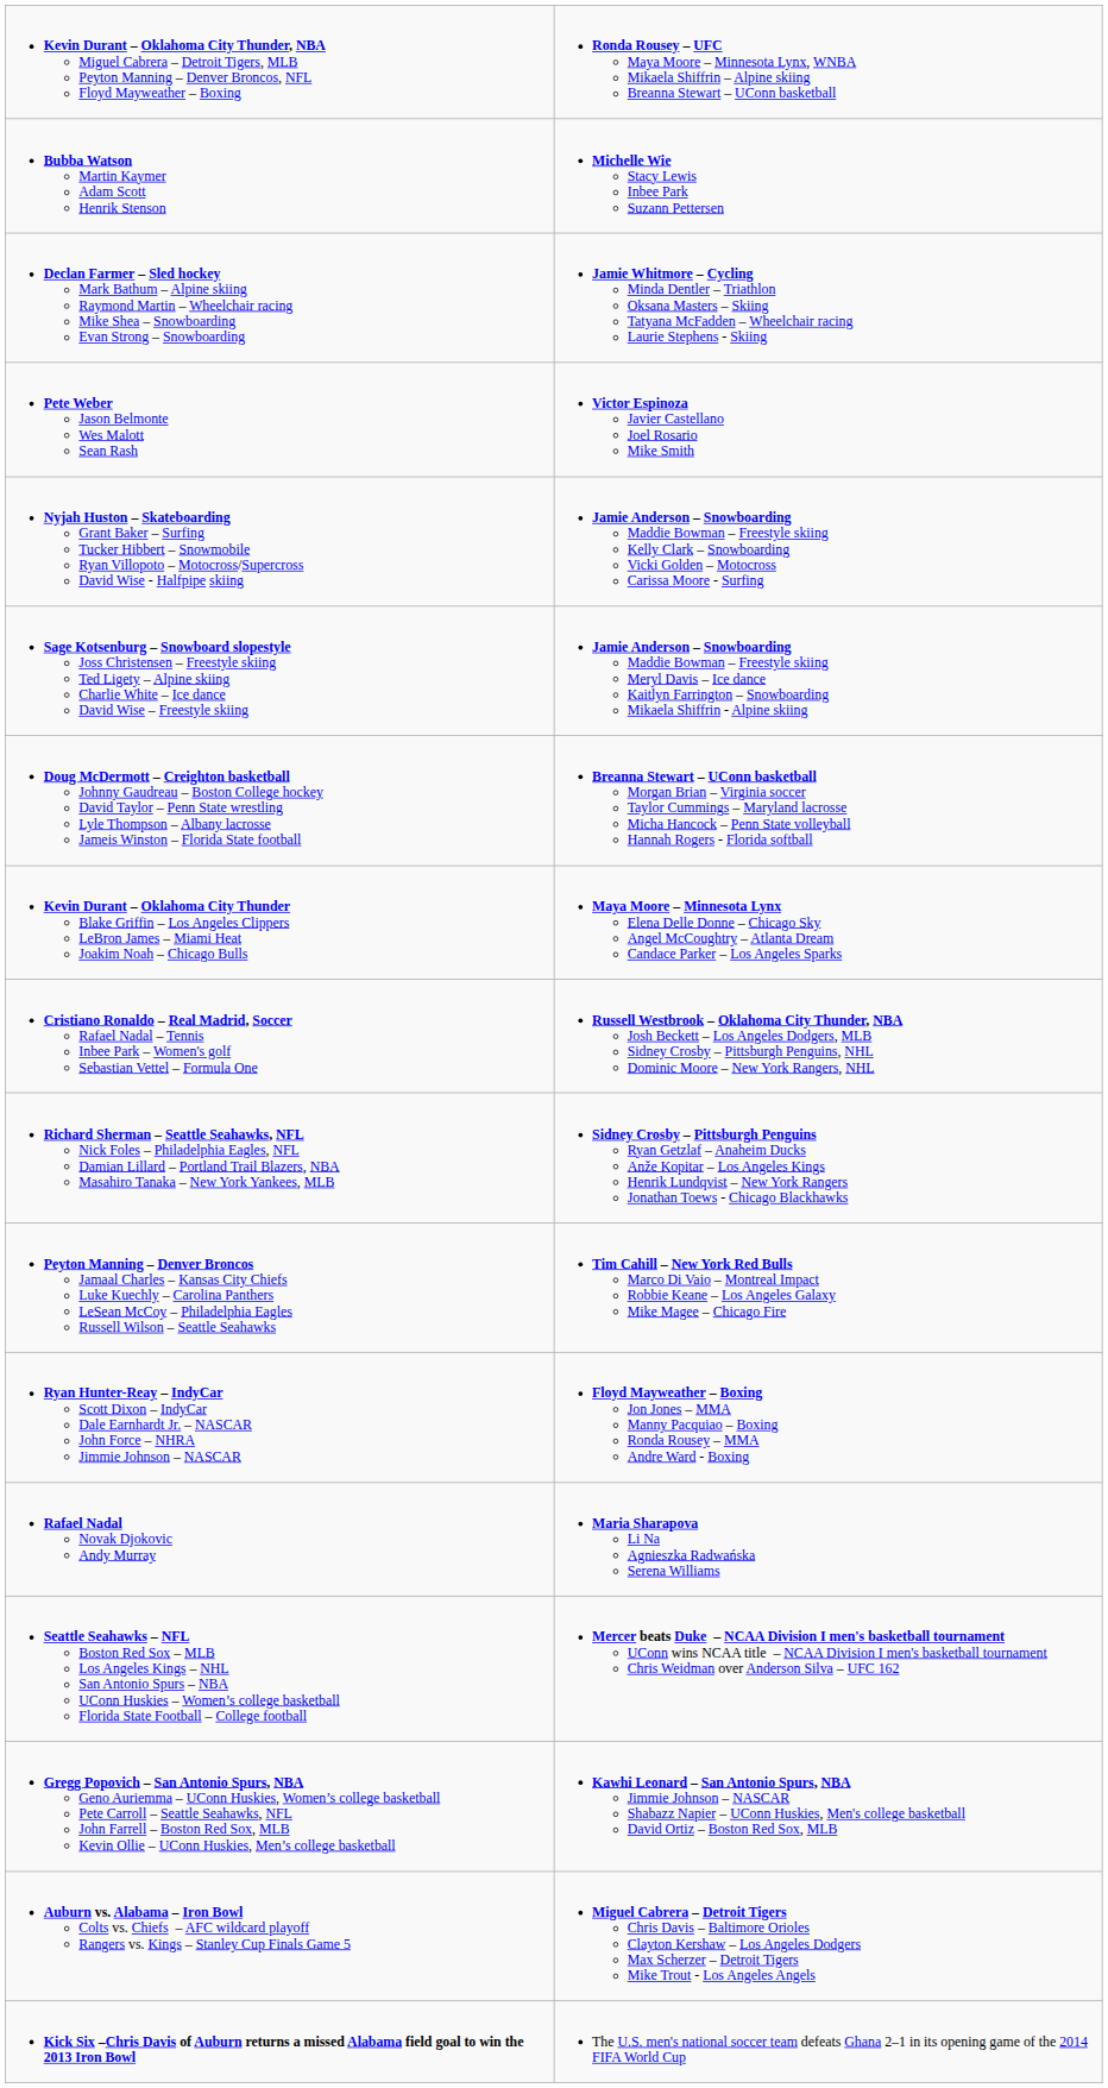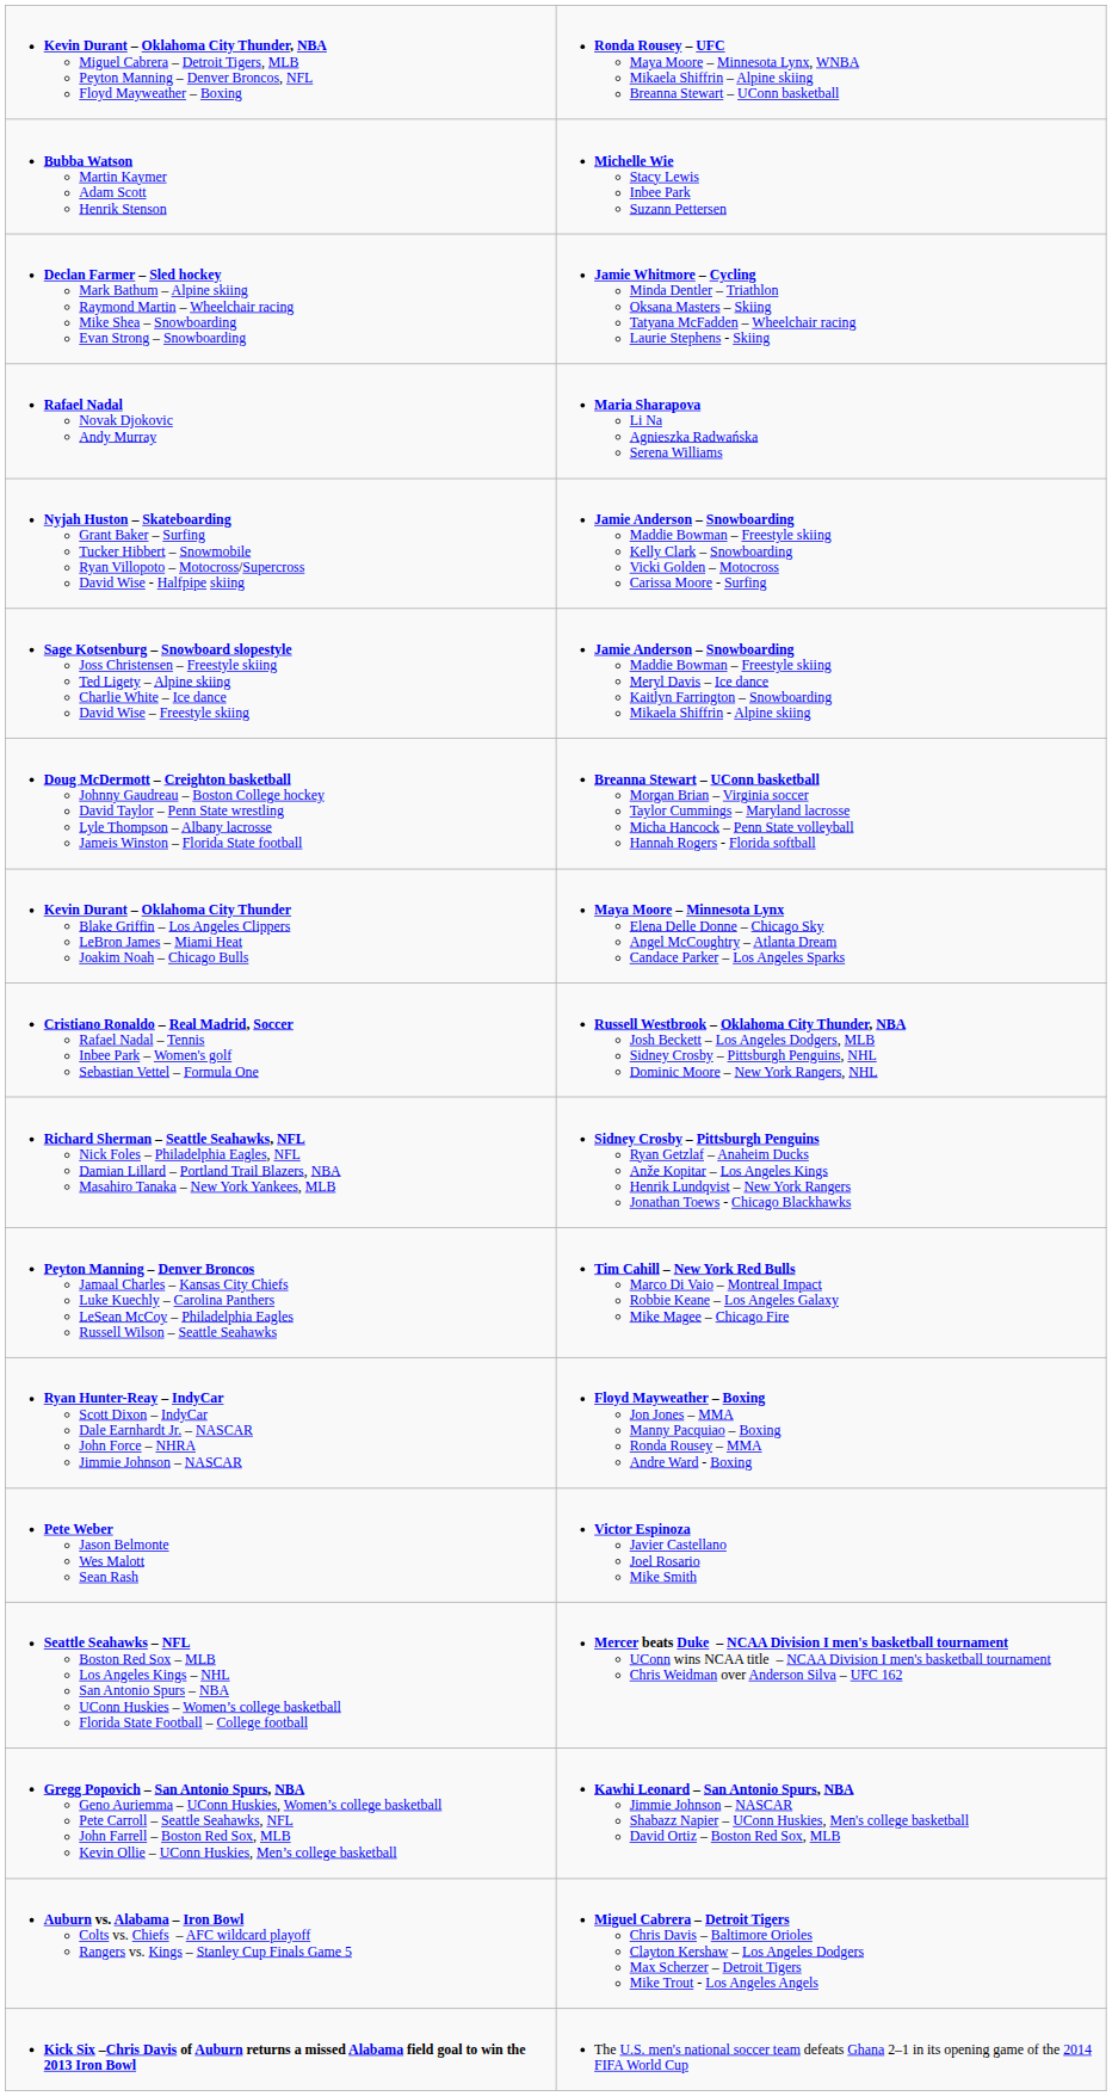 <table class=wikitable>
 <tr>
 <td valign="top" width="50%"><br><ul><li><strong><a href='#'>Kevin Durant</a> – <a href='#'>Oklahoma City Thunder</a>, <a href='#'>NBA</a></strong><ul><li><a href='#'>Miguel Cabrera</a> – <a href='#'>Detroit Tigers</a>, <a href='#'>MLB</a></li><li><a href='#'>Peyton Manning</a> – <a href='#'>Denver Broncos</a>, <a href='#'>NFL</a></li><li><a href='#'>Floyd Mayweather</a> – <a href='#'>Boxing</a></li></ul></li></ul></td>
 <td valign="top" width="50%"><br><ul><li><strong><a href='#'>Ronda Rousey</a> – <a href='#'>UFC</a></strong><ul><li><a href='#'>Maya Moore</a> – <a href='#'>Minnesota Lynx</a>, <a href='#'>WNBA</a></li><li><a href='#'>Mikaela Shiffrin</a> – <a href='#'>Alpine skiing</a></li><li><a href='#'>Breanna Stewart</a> – <a href='#'>UConn basketball</a></li></ul></li></ul></td>
 </tr>
 <tr>
 <td valign="top" width="50%"><br><ul><li><strong><a href='#'>Bubba Watson</a></strong><ul><li><a href='#'>Martin Kaymer</a></li><li><a href='#'>Adam Scott</a></li><li><a href='#'>Henrik Stenson</a></li></ul></li></ul></td>
 <td valign="top" width="50%"><br><ul><li><strong><a href='#'>Michelle Wie</a></strong><ul><li><a href='#'>Stacy Lewis</a></li><li><a href='#'>Inbee Park</a></li><li><a href='#'>Suzann Pettersen</a></li></ul></li></ul></td>
 </tr>
 <tr>
 <td valign="top" width="50%"><br><ul><li><strong><a href='#'>Declan Farmer</a> – <a href='#'>Sled hockey</a></strong><ul><li><a href='#'>Mark Bathum</a> – <a href='#'>Alpine skiing</a></li><li><a href='#'>Raymond Martin</a> – <a href='#'>Wheelchair racing</a></li><li><a href='#'>Mike Shea</a> – <a href='#'>Snowboarding</a></li><li><a href='#'>Evan Strong</a> – <a href='#'>Snowboarding</a></li></ul></li></ul></td>
 <td valign="top" width="50%"><br><ul><li><strong><a href='#'>Jamie Whitmore</a> – <a href='#'>Cycling</a></strong><ul><li><a href='#'>Minda Dentler</a> – <a href='#'>Triathlon</a></li><li><a href='#'>Oksana Masters</a> – <a href='#'>Skiing</a></li><li><a href='#'>Tatyana McFadden</a> – <a href='#'>Wheelchair racing</a></li><li><a href='#'>Laurie Stephens</a> - <a href='#'>Skiing</a></li></ul></li></ul></td>
 </tr>
 <tr>
-<td valign="top" width="50%"><br><ul><li><strong><a href='#'>Pete Weber</a></strong><ul><li><a href='#'>Jason Belmonte</a></li><li><a href='#'>Wes Malott</a></li><li><a href='#'>Sean Rash</a></li></ul></li></ul></td>
-<td valign="top" width="50%"><br><ul><li><strong><a href='#'>Victor Espinoza</a></strong><ul><li><a href='#'>Javier Castellano</a></li><li><a href='#'>Joel Rosario</a></li><li><a href='#'>Mike Smith</a></li></ul></li></ul></td>
+<td valign="top" width="50%"><br><ul><li><strong><a href='#'>Rafael Nadal</a></strong><ul><li><a href='#'>Novak Djokovic</a></li><li><a href='#'>Andy Murray</a></li></ul></li></ul></td>
+<td valign="top" width="50%"><br><ul><li><strong><a href='#'>Maria Sharapova</a></strong><ul><li><a href='#'>Li Na</a></li><li><a href='#'>Agnieszka Radwańska</a></li><li><a href='#'>Serena Williams</a></li></ul></li></ul></td>
 </tr>
 <tr>
 <td valign="top" width="50%"><br><ul><li><strong><a href='#'>Nyjah Huston</a> – <a href='#'>Skateboarding</a></strong><ul><li><a href='#'>Grant Baker</a> – <a href='#'>Surfing</a></li><li><a href='#'>Tucker Hibbert</a> – <a href='#'>Snowmobile</a></li><li><a href='#'>Ryan Villopoto</a> – <a href='#'>Motocross</a>/<a href='#'>Supercross</a></li><li><a href='#'>David Wise</a> - <a href='#'>Halfpipe</a> <a href='#'>skiing</a></li></ul></li></ul></td>
 <td valign="top" width="50%"><br><ul><li><strong><a href='#'>Jamie Anderson</a> – <a href='#'>Snowboarding</a></strong><ul><li><a href='#'>Maddie Bowman</a> – <a href='#'>Freestyle skiing</a></li><li><a href='#'>Kelly Clark</a> – <a href='#'>Snowboarding</a></li><li><a href='#'>Vicki Golden</a> – <a href='#'>Motocross</a></li><li><a href='#'>Carissa Moore</a> - <a href='#'>Surfing</a></li></ul></li></ul></td>
 </tr>
 <tr>
 <td valign="top" width="50%"><br><ul><li><strong><a href='#'>Sage Kotsenburg</a> – <a href='#'>Snowboard slopestyle</a></strong><ul><li><a href='#'>Joss Christensen</a> – <a href='#'>Freestyle skiing</a></li><li><a href='#'>Ted Ligety</a> – <a href='#'>Alpine skiing</a></li><li><a href='#'>Charlie White</a> – <a href='#'>Ice dance</a></li><li><a href='#'>David Wise</a> – <a href='#'>Freestyle skiing</a></li></ul></li></ul></td>
 <td valign="top" width="50%"><br><ul><li><strong><a href='#'>Jamie Anderson</a> – <a href='#'>Snowboarding</a></strong><ul><li><a href='#'>Maddie Bowman</a> – <a href='#'>Freestyle skiing</a></li><li><a href='#'>Meryl Davis</a> – <a href='#'>Ice dance</a></li><li><a href='#'>Kaitlyn Farrington</a> – <a href='#'>Snowboarding</a></li><li><a href='#'>Mikaela Shiffrin</a> - <a href='#'>Alpine skiing</a></li></ul></li></ul></td>
 </tr>
 <tr>
 <td valign="top" width="50%"><br><ul><li><strong><a href='#'>Doug McDermott</a> – <a href='#'>Creighton basketball</a></strong><ul><li><a href='#'>Johnny Gaudreau</a> – <a href='#'>Boston College hockey</a></li><li><a href='#'>David Taylor</a> – <a href='#'>Penn State wrestling</a></li><li><a href='#'>Lyle Thompson</a> – <a href='#'>Albany lacrosse</a></li><li><a href='#'>Jameis Winston</a> – <a href='#'>Florida State football</a></li></ul></li></ul></td>
 <td valign="top" width="50%"><br><ul><li><strong><a href='#'>Breanna Stewart</a> – <a href='#'>UConn basketball</a></strong><ul><li><a href='#'>Morgan Brian</a> – <a href='#'>Virginia soccer</a></li><li><a href='#'>Taylor Cummings</a> – <a href='#'>Maryland lacrosse</a></li><li><a href='#'>Micha Hancock</a> – <a href='#'>Penn State volleyball</a></li><li><a href='#'>Hannah Rogers</a> - <a href='#'>Florida softball</a></li></ul></li></ul></td>
 </tr>
 <tr>
 <td valign="top" width="50%"><br><ul><li><strong><a href='#'>Kevin Durant</a> – <a href='#'>Oklahoma City Thunder</a></strong><ul><li><a href='#'>Blake Griffin</a> – <a href='#'>Los Angeles Clippers</a></li><li><a href='#'>LeBron James</a> – <a href='#'>Miami Heat</a></li><li><a href='#'>Joakim Noah</a> – <a href='#'>Chicago Bulls</a></li></ul></li></ul></td>
 <td valign="top" width="50%"><br><ul><li><strong><a href='#'>Maya Moore</a> – <a href='#'>Minnesota Lynx</a></strong><ul><li><a href='#'>Elena Delle Donne</a> – <a href='#'>Chicago Sky</a></li><li><a href='#'>Angel McCoughtry</a> – <a href='#'>Atlanta Dream</a></li><li><a href='#'>Candace Parker</a> – <a href='#'>Los Angeles Sparks</a></li></ul></li></ul></td>
 </tr>
 <tr>
 <td valign="top" width="50%"><br><ul><li><strong><a href='#'>Cristiano Ronaldo</a> – <a href='#'>Real Madrid</a>, <a href='#'>Soccer</a></strong><ul><li><a href='#'>Rafael Nadal</a> – <a href='#'>Tennis</a></li><li><a href='#'>Inbee Park</a> – <a href='#'>Women's golf</a></li><li><a href='#'>Sebastian Vettel</a> – <a href='#'>Formula One</a></li></ul></li></ul></td>
 <td valign="top" width="50%"><br><ul><li><strong><a href='#'>Russell Westbrook</a> – <a href='#'>Oklahoma City Thunder</a>, <a href='#'>NBA</a></strong><ul><li><a href='#'>Josh Beckett</a> – <a href='#'>Los Angeles Dodgers</a>, <a href='#'>MLB</a></li><li><a href='#'>Sidney Crosby</a> – <a href='#'>Pittsburgh Penguins</a>, <a href='#'>NHL</a></li><li><a href='#'>Dominic Moore</a> – <a href='#'>New York Rangers</a>, <a href='#'>NHL</a></li></ul></li></ul></td>
 </tr>
 <tr>
 <td valign="top" width="50%"><br><ul><li><strong><a href='#'>Richard Sherman</a> – <a href='#'>Seattle Seahawks</a>, <a href='#'>NFL</a></strong><ul><li><a href='#'>Nick Foles</a> – <a href='#'>Philadelphia Eagles</a>, <a href='#'>NFL</a></li><li><a href='#'>Damian Lillard</a> – <a href='#'>Portland Trail Blazers</a>, <a href='#'>NBA</a></li><li><a href='#'>Masahiro Tanaka</a> – <a href='#'>New York Yankees</a>, <a href='#'>MLB</a></li></ul></li></ul></td>
 <td valign="top" width="50%"><br><ul><li><strong><a href='#'>Sidney Crosby</a> – <a href='#'>Pittsburgh Penguins</a></strong><ul><li><a href='#'>Ryan Getzlaf</a> – <a href='#'>Anaheim Ducks</a></li><li><a href='#'>Anže Kopitar</a> – <a href='#'>Los Angeles Kings</a></li><li><a href='#'>Henrik Lundqvist</a> – <a href='#'>New York Rangers</a></li><li><a href='#'>Jonathan Toews</a> - <a href='#'>Chicago Blackhawks</a></li></ul></li></ul></td>
 </tr>
 <tr>
 <td valign="top" width="50%"><br><ul><li><strong><a href='#'>Peyton Manning</a> – <a href='#'>Denver Broncos</a></strong><ul><li><a href='#'>Jamaal Charles</a> – <a href='#'>Kansas City Chiefs</a></li><li><a href='#'>Luke Kuechly</a> – <a href='#'>Carolina Panthers</a></li><li><a href='#'>LeSean McCoy</a> – <a href='#'>Philadelphia Eagles</a></li><li><a href='#'>Russell Wilson</a> – <a href='#'>Seattle Seahawks</a></li></ul></li></ul></td>
 <td valign="top" width="50%"><br><ul><li><strong><a href='#'>Tim Cahill</a> – <a href='#'>New York Red Bulls</a></strong><ul><li><a href='#'>Marco Di Vaio</a> – <a href='#'>Montreal Impact</a></li><li><a href='#'>Robbie Keane</a> – <a href='#'>Los Angeles Galaxy</a></li><li><a href='#'>Mike Magee</a> – <a href='#'>Chicago Fire</a></li></ul></li></ul></td>
 </tr>
 <tr>
 <td valign="top" width="50%"><br><ul><li><strong><a href='#'>Ryan Hunter-Reay</a> – <a href='#'>IndyCar</a></strong><ul><li><a href='#'>Scott Dixon</a> – <a href='#'>IndyCar</a></li><li><a href='#'>Dale Earnhardt Jr.</a> – <a href='#'>NASCAR</a></li><li><a href='#'>John Force</a> – <a href='#'>NHRA</a></li><li><a href='#'>Jimmie Johnson</a> – <a href='#'>NASCAR</a></li></ul></li></ul></td>
 <td valign="top" width="50%"><br><ul><li><strong><a href='#'>Floyd Mayweather</a> – <a href='#'>Boxing</a></strong><ul><li><a href='#'>Jon Jones</a> – <a href='#'>MMA</a></li><li><a href='#'>Manny Pacquiao</a> – <a href='#'>Boxing</a></li><li><a href='#'>Ronda Rousey</a> – <a href='#'>MMA</a></li><li><a href='#'>Andre Ward</a> - <a href='#'>Boxing</a></li></ul></li></ul></td>
 </tr>
 <tr>
-<td valign="top" width="50%"><br><ul><li><strong><a href='#'>Rafael Nadal</a></strong><ul><li><a href='#'>Novak Djokovic</a></li><li><a href='#'>Andy Murray</a></li></ul></li></ul></td>
-<td valign="top" width="50%"><br><ul><li><strong><a href='#'>Maria Sharapova</a></strong><ul><li><a href='#'>Li Na</a></li><li><a href='#'>Agnieszka Radwańska</a></li><li><a href='#'>Serena Williams</a></li></ul></li></ul></td>
+<td valign="top" width="50%"><br><ul><li><strong><a href='#'>Pete Weber</a></strong><ul><li><a href='#'>Jason Belmonte</a></li><li><a href='#'>Wes Malott</a></li><li><a href='#'>Sean Rash</a></li></ul></li></ul></td>
+<td valign="top" width="50%"><br><ul><li><strong><a href='#'>Victor Espinoza</a></strong><ul><li><a href='#'>Javier Castellano</a></li><li><a href='#'>Joel Rosario</a></li><li><a href='#'>Mike Smith</a></li></ul></li></ul></td>
 </tr>
 <tr>
 <td valign="top" width="50%"><br><ul><li><strong><a href='#'>Seattle Seahawks</a> – <a href='#'>NFL</a></strong><ul><li><a href='#'>Boston Red Sox</a> – <a href='#'>MLB</a></li><li><a href='#'>Los Angeles Kings</a> – <a href='#'>NHL</a></li><li><a href='#'>San Antonio Spurs</a> – <a href='#'>NBA</a></li><li><a href='#'>UConn Huskies</a> – <a href='#'>Women’s college basketball</a></li><li><a href='#'>Florida State Football</a> – <a href='#'>College football</a></li></ul></li></ul></td>
 <td valign="top" width="50%"><br><ul><li><strong><a href='#'>Mercer</a> beats <a href='#'>Duke</a>  – <a href='#'>NCAA Division I men's basketball tournament</a></strong><ul><li><a href='#'>UConn</a> wins NCAA title  – <a href='#'>NCAA Division I men's basketball tournament</a></li><li><a href='#'>Chris Weidman</a> over <a href='#'>Anderson Silva</a> – <a href='#'>UFC 162</a></li></ul></li></ul></td>
 </tr>
 <tr>
 <td valign="top" width="50%"><br><ul><li><strong><a href='#'>Gregg Popovich</a> – <a href='#'>San Antonio Spurs</a>, <a href='#'>NBA</a></strong><ul><li><a href='#'>Geno Auriemma</a> – <a href='#'>UConn Huskies</a>, <a href='#'>Women’s college basketball</a></li><li><a href='#'>Pete Carroll</a> – <a href='#'>Seattle Seahawks</a>, <a href='#'>NFL</a></li><li><a href='#'>John Farrell</a> – <a href='#'>Boston Red Sox</a>, <a href='#'>MLB</a></li><li><a href='#'>Kevin Ollie</a> – <a href='#'>UConn Huskies</a>, <a href='#'>Men’s college basketball</a></li></ul></li></ul></td>
 <td valign="top" width="50%"><br><ul><li><strong><a href='#'>Kawhi Leonard</a> – <a href='#'>San Antonio Spurs</a>, <a href='#'>NBA</a></strong><ul><li><a href='#'>Jimmie Johnson</a> – <a href='#'>NASCAR</a></li><li><a href='#'>Shabazz Napier</a> – <a href='#'>UConn Huskies</a>, <a href='#'>Men's college basketball</a></li><li><a href='#'>David Ortiz</a> – <a href='#'>Boston Red Sox</a>, <a href='#'>MLB</a></li></ul></li></ul></td>
 </tr>
 <tr>
 <td valign="top" width="50%"><br><ul><li><strong><a href='#'>Auburn</a> vs. <a href='#'>Alabama</a> – <a href='#'>Iron Bowl</a></strong><ul><li><a href='#'>Colts</a> vs. <a href='#'>Chiefs</a>  – <a href='#'>AFC wildcard playoff</a></li><li><a href='#'>Rangers</a> vs. <a href='#'>Kings</a> – <a href='#'>Stanley Cup Finals Game 5</a></li></ul></li></ul></td>
 <td valign="top" width="50%"><br><ul><li><strong><a href='#'>Miguel Cabrera</a> – <a href='#'>Detroit Tigers</a></strong><ul><li><a href='#'>Chris Davis</a> – <a href='#'>Baltimore Orioles</a></li><li><a href='#'>Clayton Kershaw</a> – <a href='#'>Los Angeles Dodgers</a></li><li><a href='#'>Max Scherzer</a> – <a href='#'>Detroit Tigers</a></li><li><a href='#'>Mike Trout</a> - <a href='#'>Los Angeles Angels</a></li></ul></li></ul></td>
 </tr>
 <tr>
 <td valign="top" width="50%"><br><ul><li><strong><a href='#'>Kick Six</a> –<a href='#'>Chris Davis</a> of <a href='#'>Auburn</a> returns a missed <a href='#'>Alabama</a> field goal to win the <a href='#'>2013 Iron Bowl</a></strong></li></ul></td>
 <td valign="top" width="50%"><br><ul><li>The <a href='#'>U.S. men's national soccer team</a> defeats <a href='#'>Ghana</a> 2–1 in its opening game of the <a href='#'>2014 FIFA World Cup</a></li></ul></td>
 </tr>
 </table>
